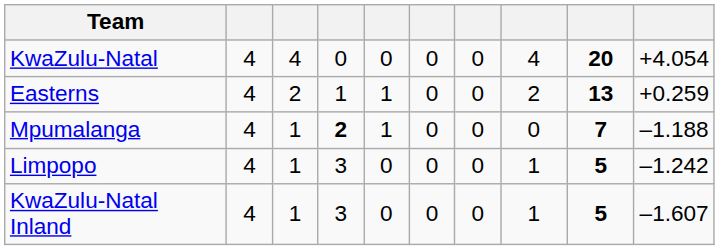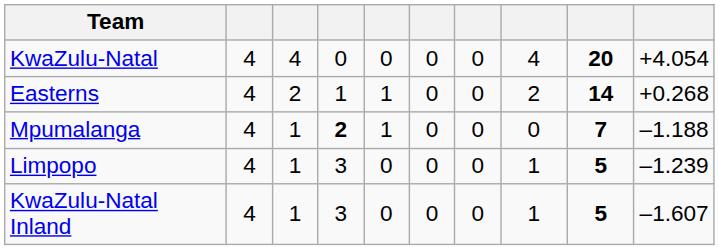 <table class="wikitable" style="text-align:center">
 <tr>
 <th width="150">Team</th>
 <th width="25"></th>
 <th width="25"></th>
 <th width="25"></th>
 <th width="25"></th>
 <th width="25"></th>
 <th width="25"></th>
 <th width="40"></th>
 <th width="40"></th>
 <th width="45"></th>
 </tr>
 <tr>
 <td style="text-align:left"><a href='#'>KwaZulu-Natal</a></td>
 <td>4</td>
 <td>4</td>
 <td>0</td>
 <td>0</td>
 <td>0</td>
 <td>0</td>
 <td>4</td>
 <td><strong>20</strong></td>
 <td>+4.054</td>
 </tr>
 <tr>
 <td style="text-align:left"><a href='#'>Easterns</a></td>
 <td>4</td>
 <td>2</td>
 <td>1</td>
 <td>1</td>
 <td>0</td>
 <td>0</td>
 <td>2</td>
-<td><strong>13</strong></td>
-<td>+0.259</td>
+<td><strong>14</strong></td>
+<td>+0.268</td>
 </tr>
 <tr>
 <td style="text-align:left"><a href='#'>Mpumalanga</a></td>
 <td>4</td>
 <td>1</td>
 <td><strong>2</strong></td>
 <td>1</td>
 <td>0</td>
 <td>0</td>
 <td>0</td>
 <td><strong>7</strong></td>
 <td>–1.188</td>
 </tr>
 <tr>
 <td style="text-align:left"><a href='#'>Limpopo</a></td>
 <td>4</td>
 <td>1</td>
 <td>3</td>
 <td>0</td>
 <td>0</td>
 <td>0</td>
 <td>1</td>
 <td><strong>5</strong></td>
-<td>–1.242</td>
+<td>–1.239</td>
 </tr>
 <tr>
 <td style="text-align:left"><a href='#'>KwaZulu-Natal Inland</a></td>
 <td>4</td>
 <td>1</td>
 <td>3</td>
 <td>0</td>
 <td>0</td>
 <td>0</td>
 <td>1</td>
 <td><strong>5</strong></td>
 <td>–1.607</td>
 </tr>
 </table>
